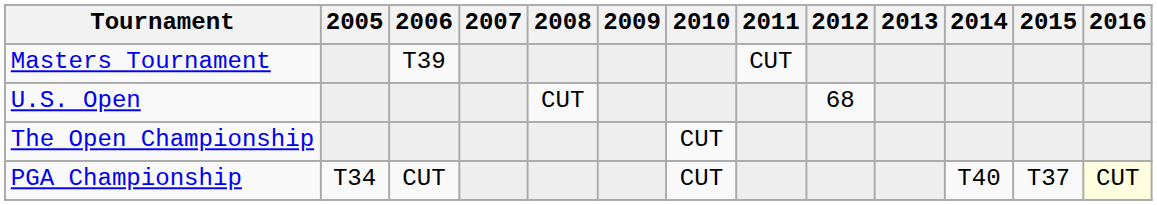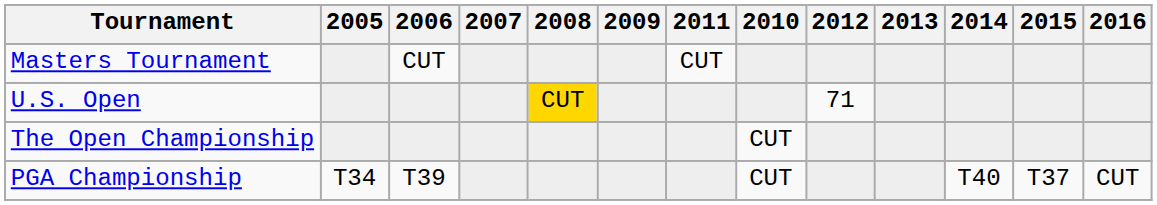 <table class="wikitable" style="font-size:95%;text-align:center;">
 <tr>
 <th>Tournament</th>
 <th>2005</th>
 <th>2006</th>
 <th>2007</th>
 <th>2008</th>
 <th>2009</th>
+<th>2011</th>
 <th>2010</th>
-<th>2011</th>
 <th>2012</th>
 <th>2013</th>
 <th>2014</th>
 <th>2015</th>
 <th>2016</th>
 </tr>
 <tr>
 <td align=left><a href='#'>Masters Tournament</a></td>
 <td style="background:#eeeeee;"></td>
-<td>T39</td>
+<td>CUT</td>
+<td style="background:#eeeeee;"></td>
+<td style="background:#eeeeee;"></td>
+<td style="background:#eeeeee;"></td>
+<td>CUT</td>
+<td style="background:#eeeeee;"></td>
+<td style="background:#eeeeee;"></td>
+<td style="background:#eeeeee;"></td>
+<td style="background:#eeeeee;"></td>
+<td style="background:#eeeeee;"></td>
+<td style="background:#eeeeee;"></td>
+</tr>
+<tr>
+<td align=left><a href='#'>U.S. Open</a></td>
+<td style="background:#eeeeee;"></td>
+<td style="background:#eeeeee;"></td>
+<td style="background:#eeeeee;"></td>
+<td style="background: gold;">CUT</td>
+<td style="background:#eeeeee;"></td>
+<td style="background:#eeeeee;"></td>
+<td style="background:#eeeeee;"></td>
+<td>71</td>
+<td style="background:#eeeeee;"></td>
+<td style="background:#eeeeee;"></td>
+<td style="background:#eeeeee;"></td>
+<td style="background:#eeeeee;"></td>
+</tr>
+<tr>
+<td align=left><a href='#'>The Open Championship</a></td>
+<td style="background:#eeeeee;"></td>
+<td style="background:#eeeeee;"></td>
 <td style="background:#eeeeee;"></td>
 <td style="background:#eeeeee;"></td>
 <td style="background:#eeeeee;"></td>
 <td style="background:#eeeeee;"></td>
 <td>CUT</td>
 <td style="background:#eeeeee;"></td>
 <td style="background:#eeeeee;"></td>
 <td style="background:#eeeeee;"></td>
 <td style="background:#eeeeee;"></td>
 <td style="background:#eeeeee;"></td>
 </tr>
 <tr>
-<td align=left><a href='#'>U.S. Open</a></td>
-<td style="background:#eeeeee;"></td>
-<td style="background:#eeeeee;"></td>
-<td style="background:#eeeeee;"></td>
-<td>CUT</td>
-<td style="background:#eeeeee;"></td>
-<td style="background:#eeeeee;"></td>
-<td style="background:#eeeeee;"></td>
-<td>68</td>
-<td style="background:#eeeeee;"></td>
-<td style="background:#eeeeee;"></td>
-<td style="background:#eeeeee;"></td>
-<td style="background:#eeeeee;"></td>
-</tr>
-<tr>
-<td align=left><a href='#'>The Open Championship</a></td>
-<td style="background:#eeeeee;"></td>
+<td align=left><a href='#'>PGA Championship</a></td>
+<td>T34</td>
+<td>T39</td>
 <td style="background:#eeeeee;"></td>
 <td style="background:#eeeeee;"></td>
 <td style="background:#eeeeee;"></td>
 <td style="background:#eeeeee;"></td>
 <td>CUT</td>
 <td style="background:#eeeeee;"></td>
 <td style="background:#eeeeee;"></td>
-<td style="background:#eeeeee;"></td>
-<td style="background:#eeeeee;"></td>
-<td style="background:#eeeeee;"></td>
-<td style="background:#eeeeee;"></td>
-</tr>
-<tr>
-<td align=left><a href='#'>PGA Championship</a></td>
-<td>T34</td>
-<td>CUT</td>
-<td style="background:#eeeeee;"></td>
-<td style="background:#eeeeee;"></td>
-<td style="background:#eeeeee;"></td>
-<td>CUT</td>
-<td style="background:#eeeeee;"></td>
-<td style="background:#eeeeee;"></td>
-<td style="background:#eeeeee;"></td>
 <td>T40</td>
 <td>T37</td>
-<td style="background: lightyellow;">CUT</td>
+<td>CUT</td>
 </tr>
 </table>
